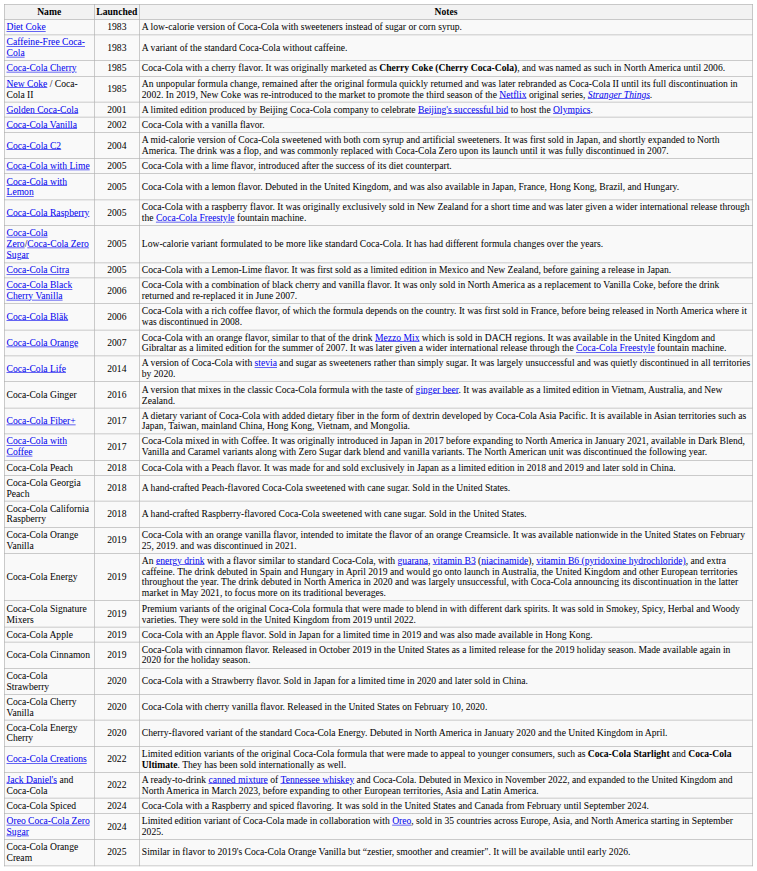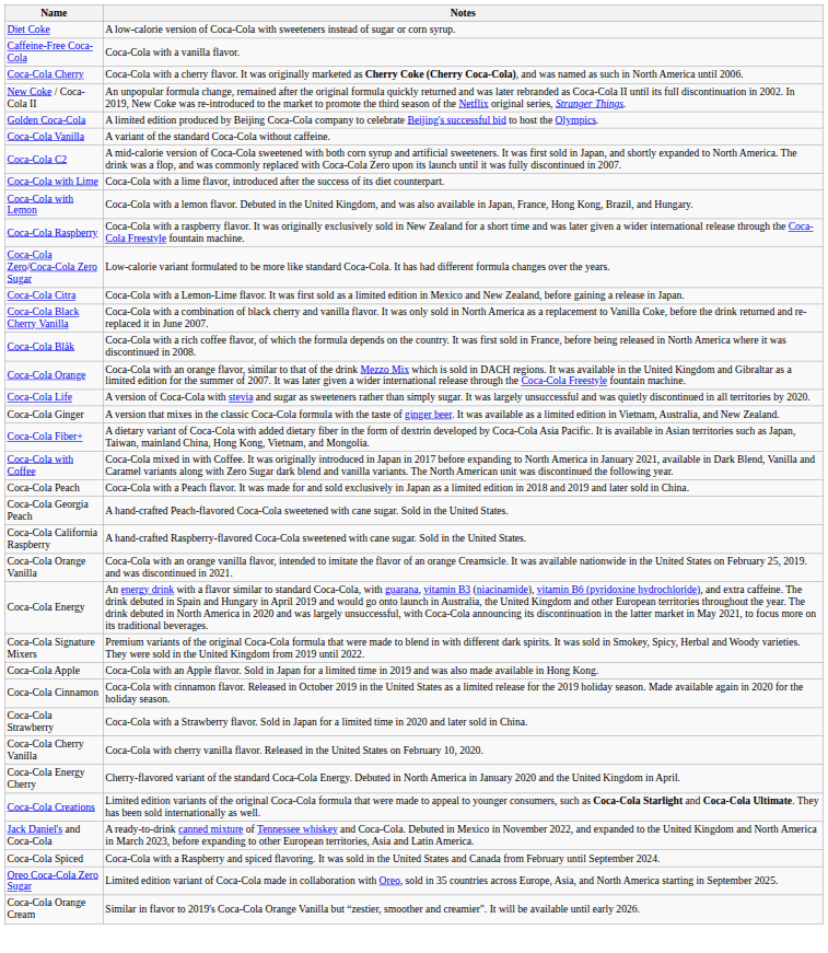 <table class="wikitable">
 <tr>
 <th width=12%>Name</th>
-<th>Launched</th>
 <th>Notes</th>
 </tr>
 <tr>
 <td><a href='#'>Diet Coke</a></td>
-<td style="text-align:center;">1983</td>
 <td>A low-calorie version of Coca-Cola with sweeteners instead of sugar or corn syrup.</td>
 </tr>
 <tr>
 <td><a href='#'>Caffeine-Free Coca-Cola</a></td>
-<td style="text-align:center;">1983</td>
-<td>A variant of the standard Coca-Cola without caffeine.</td>
+<td>Coca-Cola with a vanilla flavor.</td>
 </tr>
 <tr>
 <td><a href='#'>Coca-Cola Cherry</a></td>
-<td style="text-align:center;">1985</td>
 <td>Coca-Cola with a cherry flavor. It was originally marketed as <strong>Cherry Coke (Cherry Coca-Cola)</strong>, and was named as such in North America until 2006.</td>
 </tr>
 <tr>
 <td><a href='#'>New Coke</a> / Coca-Cola II</td>
-<td style="text-align:center;">1985</td>
 <td>An unpopular formula change, remained after the original formula quickly returned and was later rebranded as Coca-Cola II until its full discontinuation in 2002. In 2019, New Coke was re-introduced to the market to promote the third season of the <a href='#'>Netflix</a> original series, <em><a href='#'>Stranger Things</a>.</em></td>
 </tr>
 <tr>
 <td><a href='#'>Golden Coca-Cola</a></td>
-<td style="text-align:center;">2001</td>
 <td>A limited edition produced by Beijing Coca-Cola company to celebrate <a href='#'>Beijing's successful bid</a> to host the <a href='#'>Olympics</a>.</td>
 </tr>
 <tr>
 <td><a href='#'>Coca-Cola Vanilla</a></td>
-<td style="text-align:center;">2002</td>
-<td>Coca-Cola with a vanilla flavor.</td>
+<td>A variant of the standard Coca-Cola without caffeine.</td>
 </tr>
 <tr>
 <td><a href='#'>Coca-Cola C2</a></td>
-<td style="text-align:center;">2004</td>
 <td>A mid-calorie version of Coca-Cola sweetened with both corn syrup and artificial sweeteners. It was first sold in Japan, and shortly expanded to North America. The drink was a flop, and was commonly replaced with Coca-Cola Zero upon its launch until it was fully discontinued in 2007.</td>
 </tr>
 <tr>
 <td><a href='#'>Coca-Cola with Lime</a></td>
-<td style="text-align:center;">2005</td>
 <td>Coca-Cola with a lime flavor, introduced after the success of its diet counterpart.</td>
 </tr>
 <tr>
 <td><a href='#'>Coca-Cola with Lemon</a></td>
-<td style="text-align:center;">2005</td>
 <td>Coca-Cola with a lemon flavor. Debuted in the United Kingdom, and was also available in Japan, France, Hong Kong, Brazil, and Hungary.</td>
 </tr>
 <tr>
 <td><a href='#'>Coca-Cola Raspberry</a></td>
-<td style="text-align:center;">2005</td>
 <td>Coca-Cola with a raspberry flavor. It was originally exclusively sold in New Zealand for a short time and was later given a wider international release through the <a href='#'>Coca-Cola Freestyle</a> fountain machine.</td>
 </tr>
 <tr>
 <td><a href='#'>Coca-Cola Zero</a>/<a href='#'>Coca-Cola Zero Sugar</a></td>
-<td style="text-align:center;">2005</td>
 <td>Low-calorie variant formulated to be more like standard Coca-Cola. It has had different formula changes over the years.</td>
 </tr>
 <tr>
 <td><a href='#'>Coca-Cola Citra</a></td>
-<td style="text-align:center;">2005</td>
 <td>Coca-Cola with a Lemon-Lime flavor. It was first sold as a limited edition in Mexico and New Zealand, before gaining a release in Japan.</td>
 </tr>
 <tr>
 <td><a href='#'>Coca-Cola Black Cherry Vanilla</a></td>
-<td style="text-align:center;">2006</td>
 <td>Coca-Cola with a combination of black cherry and vanilla flavor. It was only sold in North America as a replacement to Vanilla Coke, before the drink returned and re-replaced it in June 2007.</td>
 </tr>
 <tr>
 <td><a href='#'>Coca-Cola Blāk</a></td>
-<td style="text-align:center;">2006</td>
 <td>Coca-Cola with a rich coffee flavor, of which the formula depends on the country. It was first sold in France, before being released in North America where it was discontinued in 2008.</td>
 </tr>
 <tr>
 <td><a href='#'>Coca-Cola Orange</a></td>
-<td style="text-align:center;">2007</td>
 <td>Coca-Cola with an orange flavor, similar to that of the drink <a href='#'>Mezzo Mix</a> which is sold in DACH regions. It was available in the United Kingdom and Gibraltar as a limited edition for the summer of 2007. It was later given a wider international release through the <a href='#'>Coca-Cola Freestyle</a> fountain machine.</td>
 </tr>
 <tr>
 <td><a href='#'>Coca-Cola Life</a></td>
-<td style="text-align:center;">2014</td>
 <td>A version of Coca-Cola with <a href='#'>stevia</a> and sugar as sweeteners rather than simply sugar. It was largely unsuccessful and was quietly discontinued in all territories by 2020.</td>
 </tr>
 <tr>
 <td>Coca-Cola Ginger</td>
-<td style="text-align:center;">2016</td>
 <td>A version that mixes in the classic Coca-Cola formula with the taste of <a href='#'>ginger beer</a>. It was available as a limited edition in Vietnam, Australia, and New Zealand.</td>
 </tr>
 <tr>
 <td><a href='#'>Coca-Cola Fiber+</a></td>
-<td style="text-align:center;">2017</td>
 <td>A dietary variant of Coca-Cola with added dietary fiber in the form of dextrin developed by Coca-Cola Asia Pacific. It is available in Asian territories such as Japan, Taiwan, mainland China, Hong Kong, Vietnam, and Mongolia.</td>
 </tr>
 <tr>
 <td><a href='#'>Coca-Cola with Coffee</a></td>
-<td style="text-align:center;">2017</td>
 <td>Coca-Cola mixed in with Coffee. It was originally introduced in Japan in 2017 before expanding to North America in January 2021, available in Dark Blend, Vanilla and Caramel variants along with Zero Sugar dark blend and vanilla variants. The North American unit was discontinued the following year.</td>
 </tr>
 <tr>
 <td>Coca-Cola Peach</td>
-<td style="text-align:center;">2018</td>
 <td>Coca-Cola with a Peach flavor. It was made for and sold exclusively in Japan as a limited edition in 2018 and 2019 and later sold in China.</td>
 </tr>
 <tr>
 <td>Coca-Cola Georgia Peach</td>
-<td style="text-align:center;">2018</td>
 <td>A hand-crafted Peach-flavored Coca-Cola sweetened with cane sugar. Sold in the United States.</td>
 </tr>
 <tr>
 <td>Coca-Cola California Raspberry</td>
-<td style="text-align:center;">2018</td>
 <td>A hand-crafted Raspberry-flavored Coca-Cola sweetened with cane sugar. Sold in the United States.</td>
 </tr>
 <tr>
 <td>Coca-Cola Orange Vanilla</td>
-<td style="text-align:center;">2019</td>
 <td>Coca-Cola with an orange vanilla flavor, intended to imitate the flavor of an orange Creamsicle. It was available nationwide in the United States on February 25, 2019. and was discontinued in 2021.</td>
 </tr>
 <tr>
 <td>Coca-Cola Energy</td>
-<td style="text-align:center;">2019</td>
 <td>An <a href='#'>energy drink</a> with a flavor similar to standard Coca-Cola, with <a href='#'>guarana</a>, <a href='#'>vitamin B3</a> (<a href='#'>niacinamide</a>), <a href='#'>vitamin B6 (pyridoxine hydrochloride)</a>, and extra caffeine. The drink debuted in Spain and Hungary in April 2019 and would go onto launch in Australia, the United Kingdom and other European territories throughout the year. The drink debuted in North America in 2020 and was largely unsuccessful, with Coca-Cola announcing its discontinuation in the latter market in May 2021, to focus more on its traditional beverages.</td>
 </tr>
 <tr>
 <td>Coca-Cola Signature Mixers</td>
-<td style="text-align:center;">2019</td>
 <td>Premium variants of the original Coca-Cola formula that were made to blend in with different dark spirits. It was sold in Smokey, Spicy, Herbal and Woody varieties. They were sold in the United Kingdom from 2019 until 2022.</td>
 </tr>
 <tr>
 <td>Coca-Cola Apple</td>
-<td style="text-align:center;">2019</td>
 <td>Coca-Cola with an Apple flavor. Sold in Japan for a limited time in 2019 and was also made available in Hong Kong.</td>
 </tr>
 <tr>
 <td>Coca-Cola Cinnamon</td>
-<td style="text-align:center;">2019</td>
 <td>Coca-Cola with cinnamon flavor. Released in October 2019 in the United States as a limited release for the 2019 holiday season. Made available again in 2020 for the holiday season.</td>
 </tr>
 <tr>
 <td>Coca-Cola Strawberry</td>
-<td style="text-align:center;">2020</td>
 <td>Coca-Cola with a Strawberry flavor. Sold in Japan for a limited time in 2020 and later sold in China.</td>
 </tr>
 <tr>
 <td>Coca-Cola Cherry Vanilla</td>
-<td style="text-align:center;">2020</td>
 <td>Coca-Cola with cherry vanilla flavor. Released in the United States on February 10, 2020.</td>
 </tr>
 <tr>
 <td>Coca-Cola Energy Cherry</td>
-<td style="text-align:center;">2020</td>
 <td>Cherry-flavored variant of the standard Coca-Cola Energy. Debuted in North America in January 2020 and the United Kingdom in April.</td>
 </tr>
 <tr>
 <td><a href='#'>Coca-Cola Creations</a></td>
-<td style="text-align:center;">2022</td>
 <td>Limited edition variants of the original Coca-Cola formula that were made to appeal to younger consumers, such as <strong>Coca-Cola Starlight</strong> and <strong>Coca-Cola Ultimate</strong>. They has been sold internationally as well.</td>
 </tr>
 <tr>
 <td><a href='#'>Jack Daniel's</a> and Coca-Cola</td>
-<td style="text-align:center;">2022</td>
 <td>A ready-to-drink <a href='#'>canned mixture</a> of <a href='#'>Tennessee whiskey</a> and Coca-Cola. Debuted in Mexico in November 2022, and expanded to the United Kingdom and North America in March 2023, before expanding to other European territories, Asia and Latin America.</td>
 </tr>
 <tr>
 <td>Coca-Cola Spiced</td>
-<td style="text-align:center;">2024</td>
 <td>Coca-Cola with a Raspberry and spiced flavoring. It was sold in the United States and Canada from February until September 2024.</td>
 </tr>
 <tr>
 <td><a href='#'>Oreo Coca-Cola Zero Sugar</a></td>
-<td style="text-align: center;">2024</td>
 <td>Limited edition variant of Coca-Cola made in collaboration with <a href='#'>Oreo</a>, sold in 35 countries across Europe, Asia, and North America starting in September 2025.</td>
 </tr>
 <tr>
 <td>Coca-Cola Orange Cream</td>
-<td style="text-align:center;">2025</td>
 <td>Similar in flavor to 2019's Coca-Cola Orange Vanilla but “zestier, smoother and creamier". It will be available until early 2026.</td>
 </tr>
 </table>
